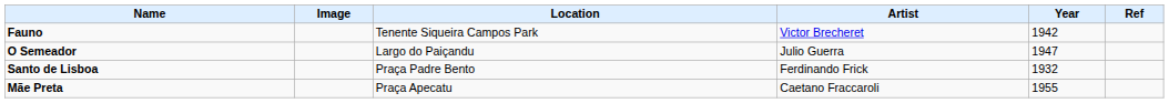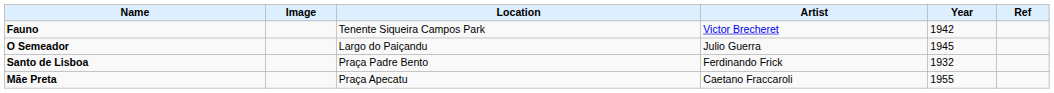 <table class="wikitable" style="width:100%;">
 <tr style="background:#def; text-align:center;">
 <td style="width:25%;"><strong>Name</strong></td>
 <td style="width:100px;"><strong>Image</strong></td>
 <td><strong>Location </strong></td>
 <td><strong>Artist</strong></td>
 <td><strong>Year</strong></td>
 <td><strong>Ref</strong></td>
 </tr>
 <tr>
 <td><strong>Fauno</strong></td>
 <td></td>
 <td>Tenente Siqueira Campos Park</td>
 <td><a href='#'>Victor Brecheret</a></td>
 <td>1942</td>
 <td></td>
 </tr>
 <tr>
 <td><strong>O Semeador</strong></td>
 <td></td>
 <td>Largo do Paiçandu</td>
 <td>Julio Guerra</td>
-<td>1947</td>
+<td>1945</td>
 <td></td>
 </tr>
 <tr>
 <td><strong>Santo de Lisboa</strong></td>
 <td></td>
 <td>Praça Padre Bento</td>
 <td>Ferdinando Frick</td>
 <td>1932</td>
 <td></td>
 </tr>
 <tr>
 <td><strong>Mãe Preta</strong></td>
 <td></td>
 <td>Praça Apecatu</td>
 <td>Caetano Fraccaroli</td>
 <td>1955</td>
 <td></td>
 </tr>
 </table>
